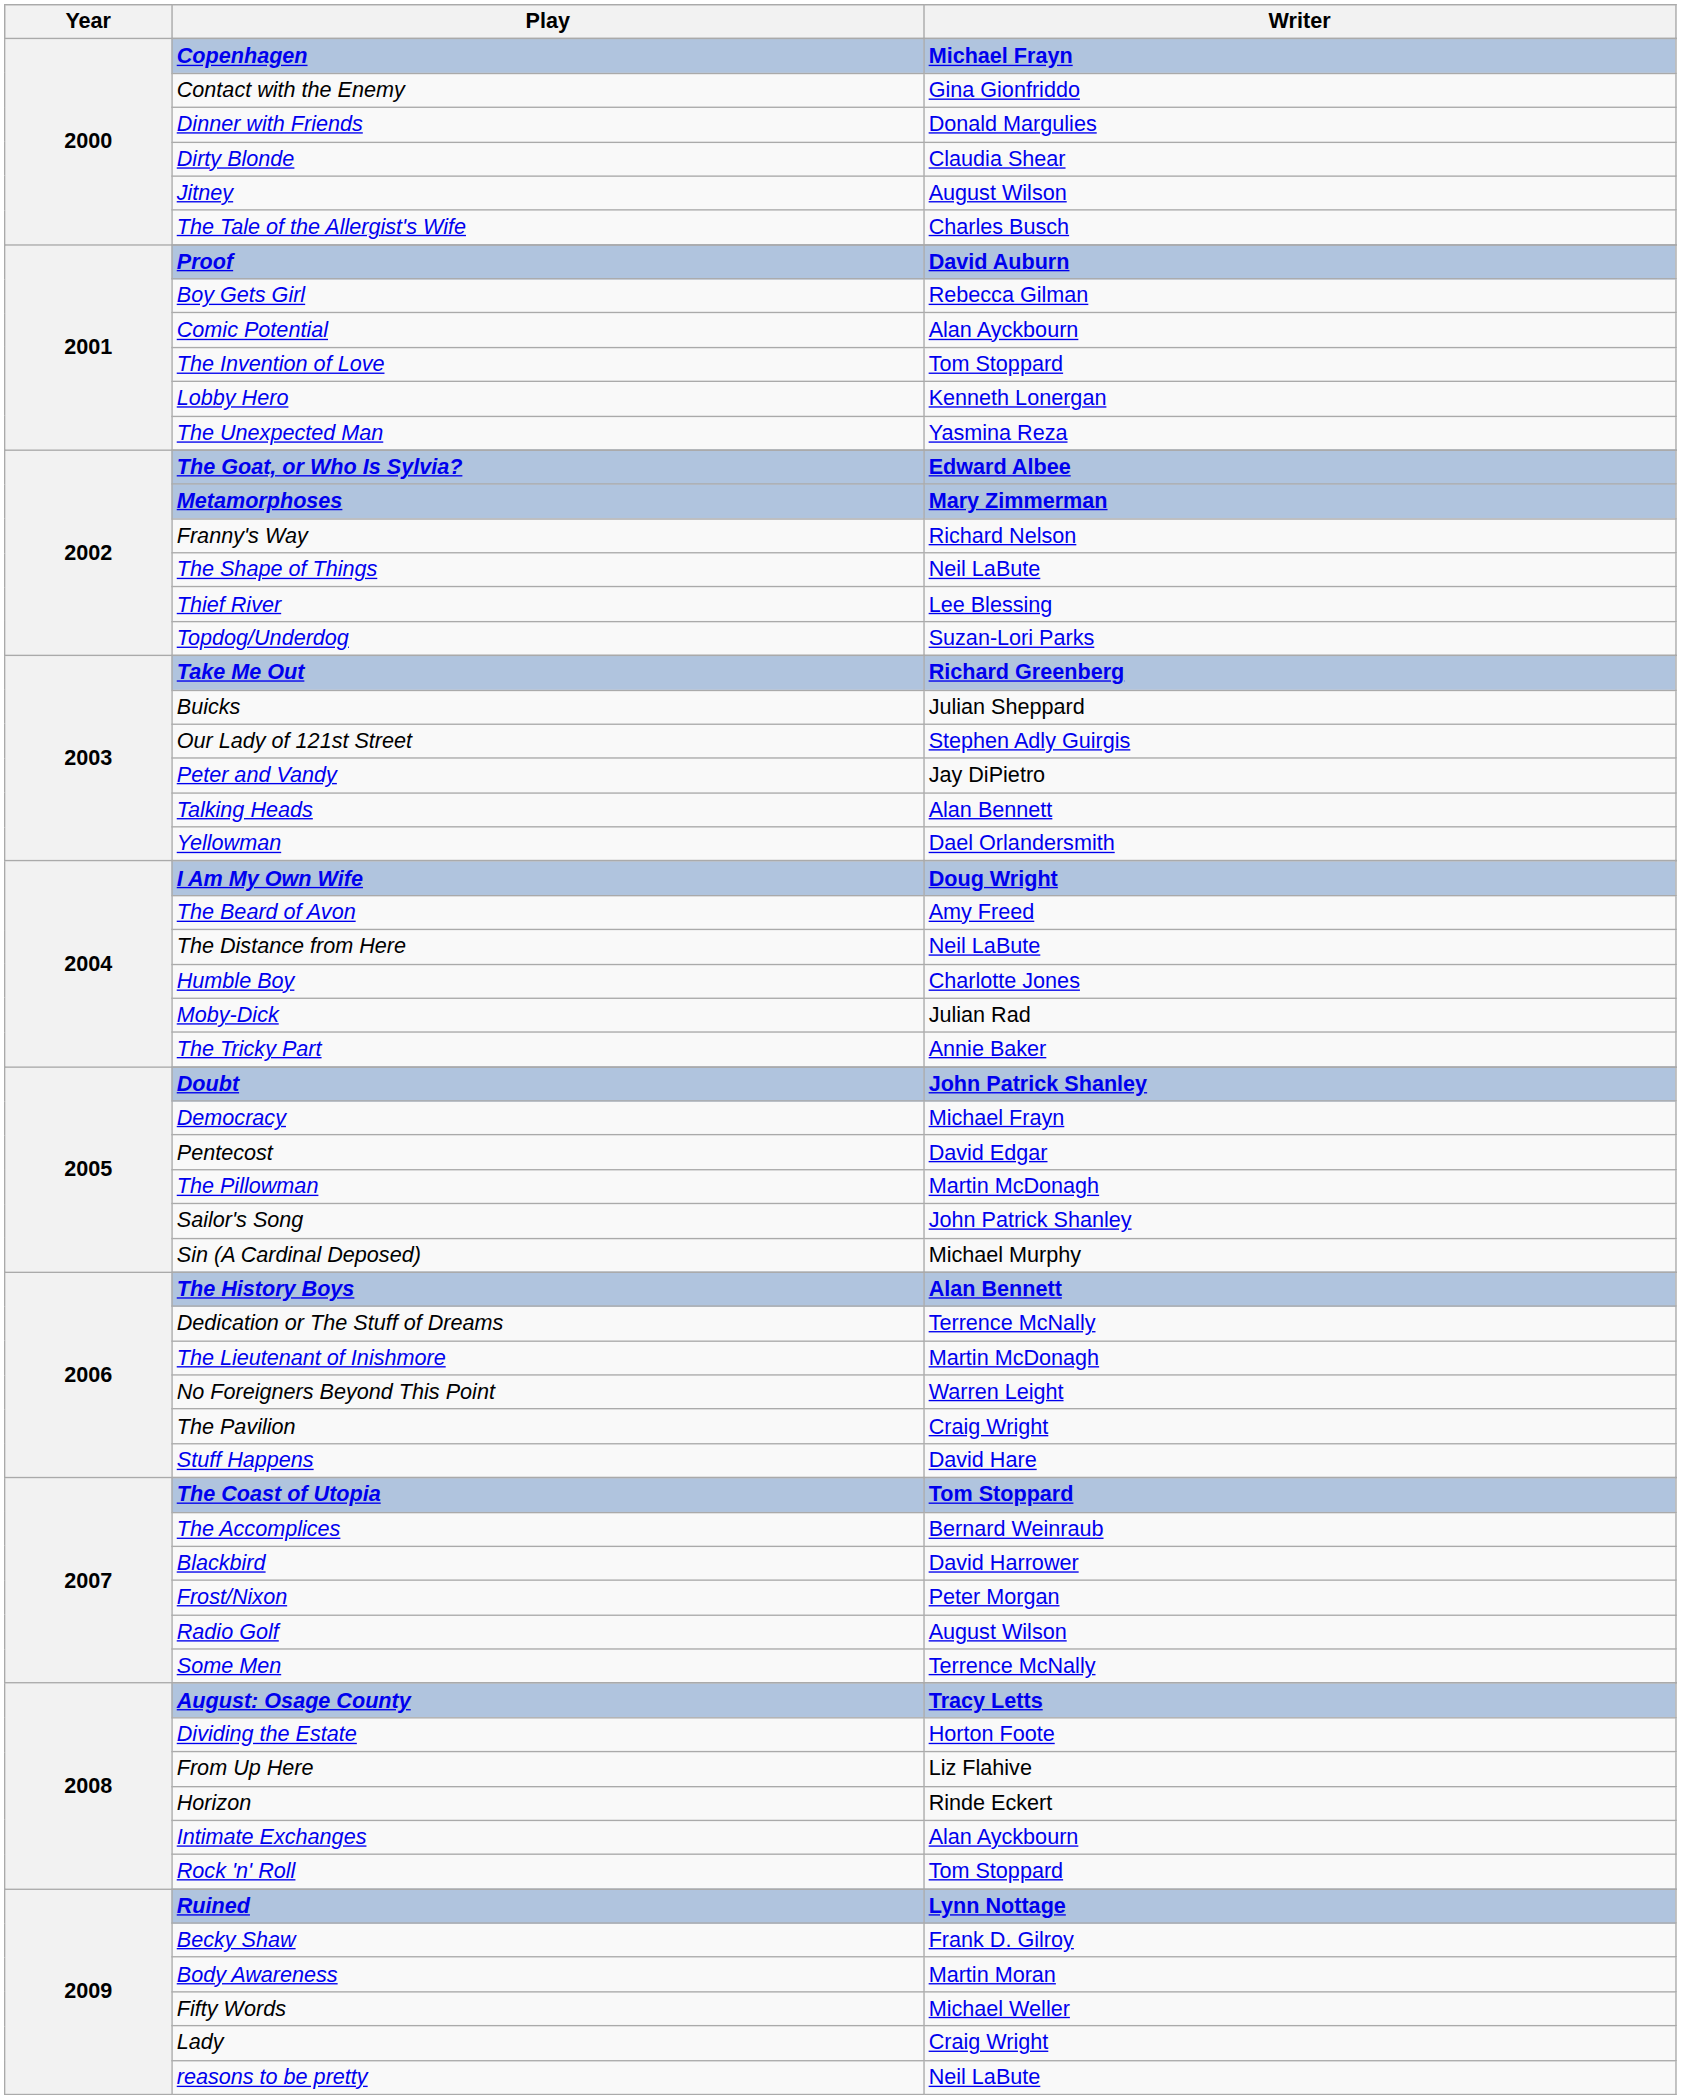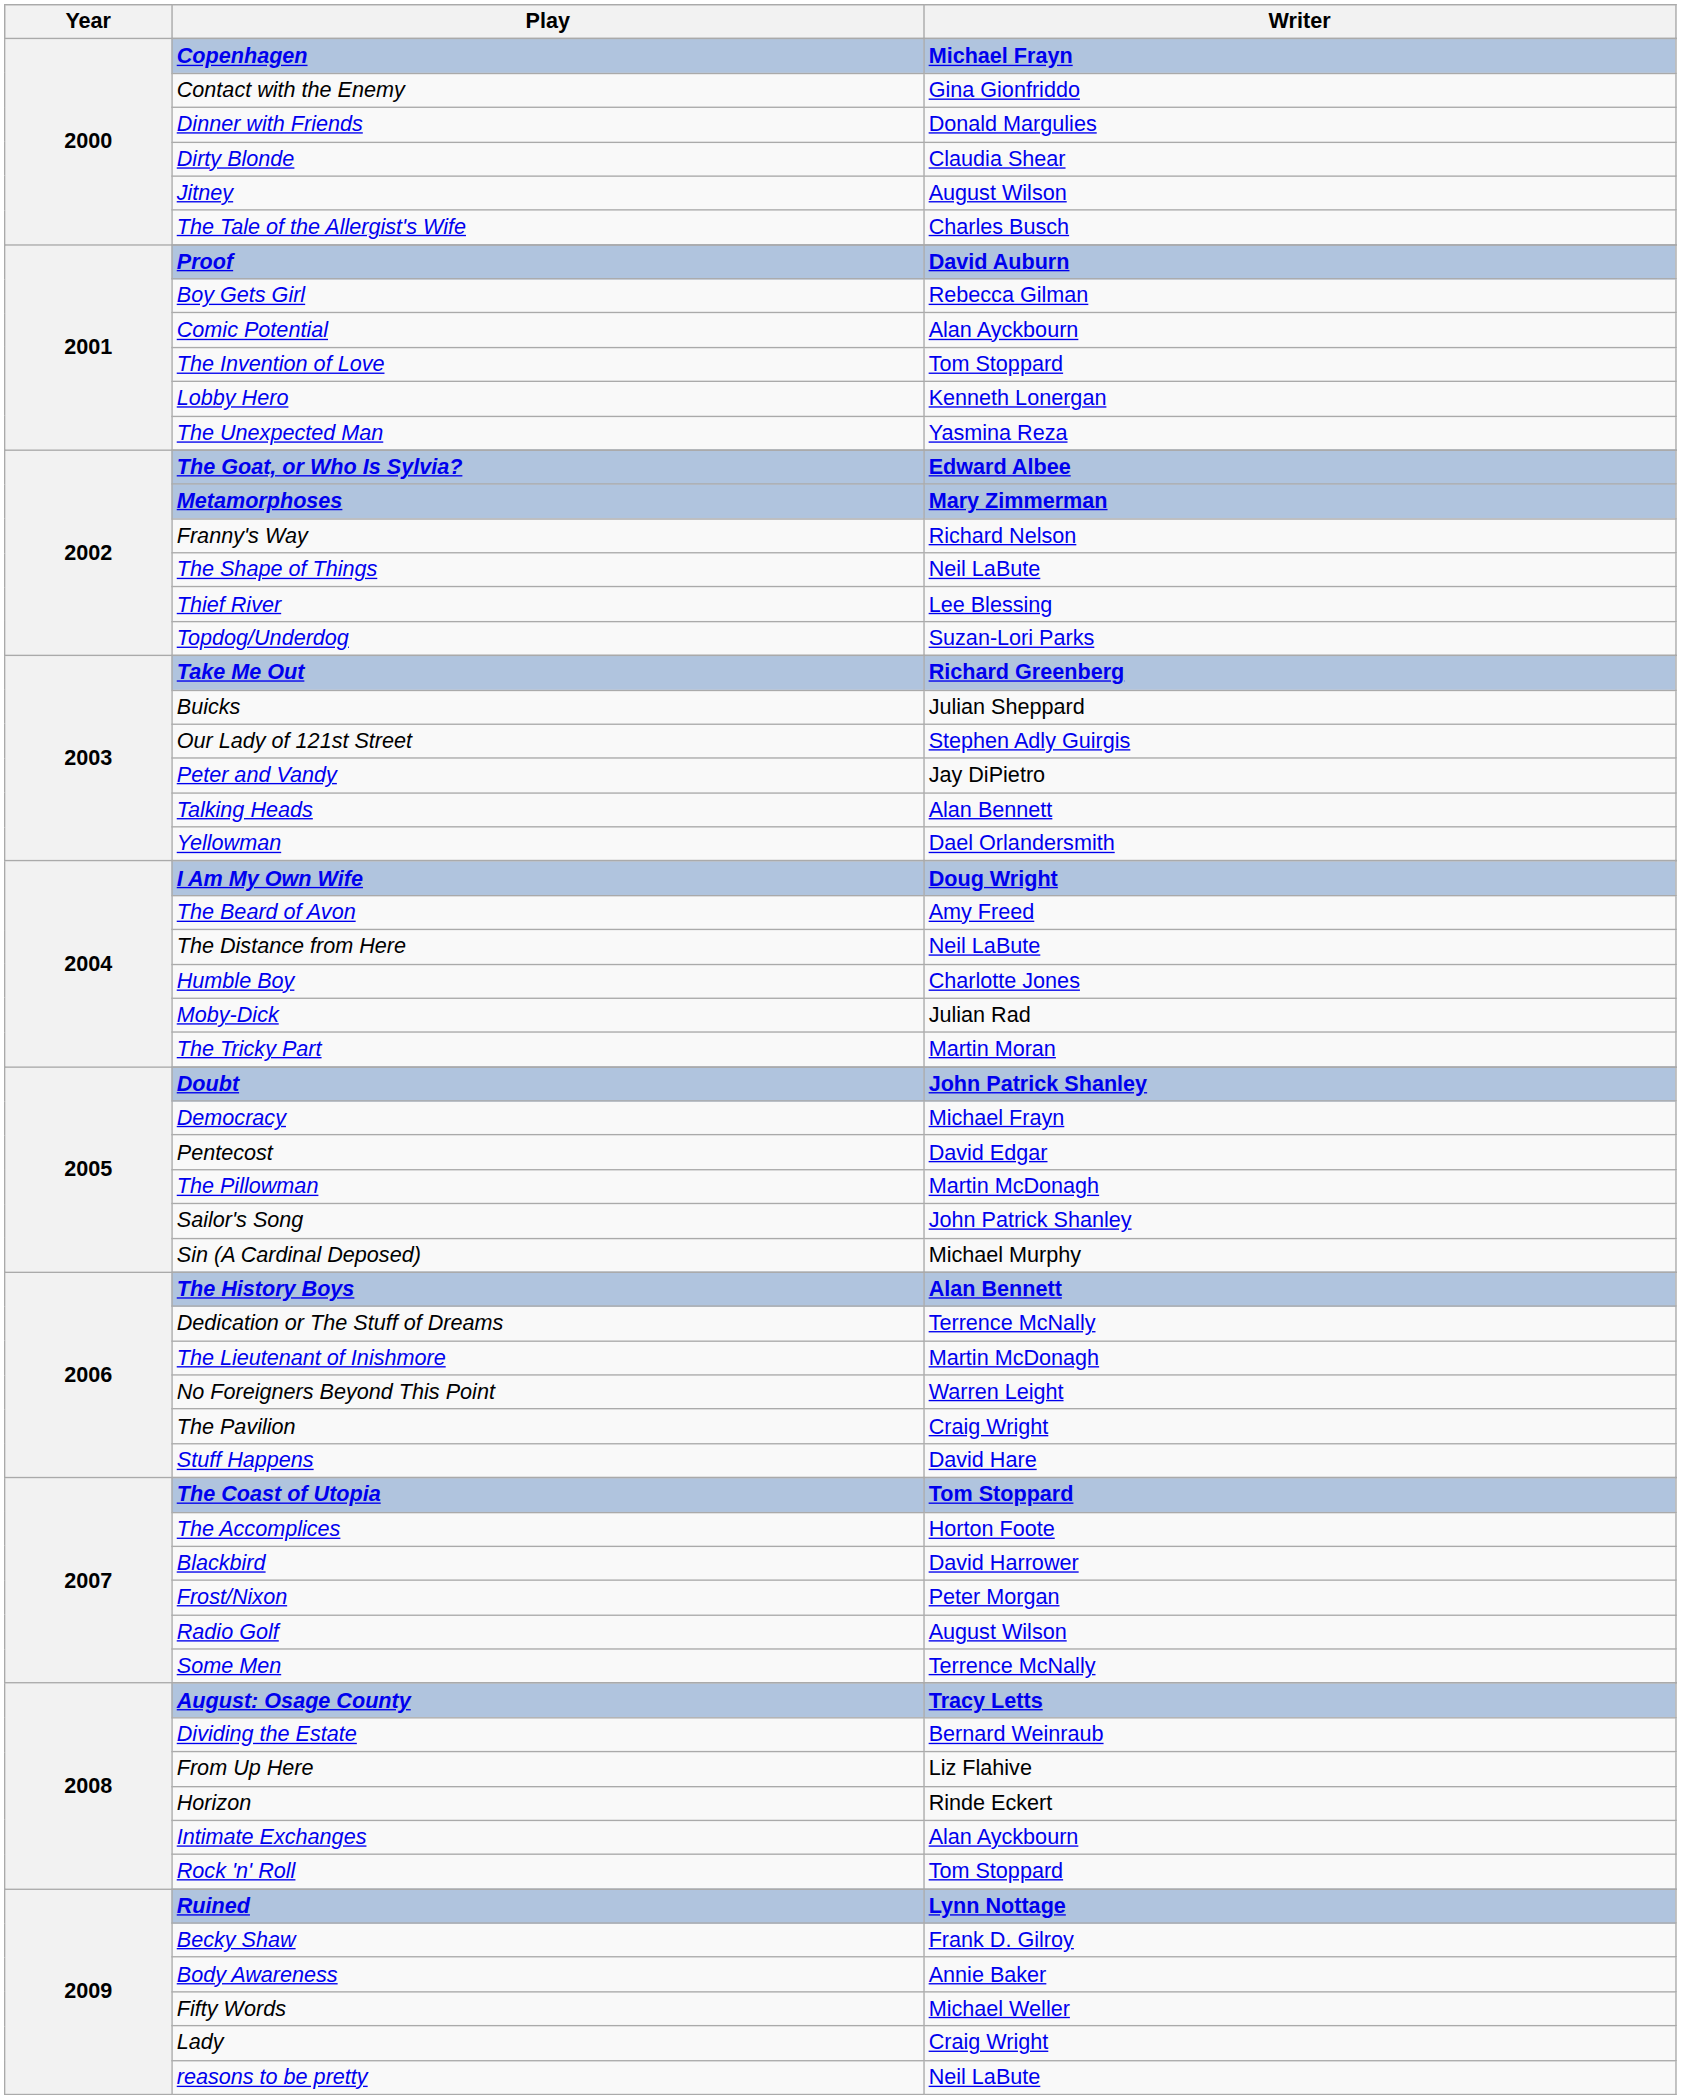 <table class="wikitable" style="width:98%;">
 <tr style="background:#bebebe;">
 <th style="width:10%;">Year</th>
 <th style="width:45%;">Play</th>
 <th style="width:45%;">Writer</th>
 </tr>
 <tr>
 <th rowspan="7">2000</th>
 </tr>
 <tr style="background:#B0C4DE">
 <td><strong><em><a href='#'>Copenhagen</a></em></strong></td>
 <td><strong><a href='#'>Michael Frayn</a> </strong></td>
 </tr>
 <tr>
 <td><em>Contact with the Enemy</em></td>
 <td><a href='#'>Gina Gionfriddo</a></td>
 </tr>
 <tr>
 <td><em><a href='#'>Dinner with Friends</a></em></td>
 <td><a href='#'>Donald Margulies</a></td>
 </tr>
 <tr>
 <td><em><a href='#'>Dirty Blonde</a></em></td>
 <td><a href='#'>Claudia Shear</a></td>
 </tr>
 <tr>
 <td><em><a href='#'>Jitney</a></em></td>
 <td><a href='#'>August Wilson</a></td>
 </tr>
 <tr>
 <td><em><a href='#'>The Tale of the Allergist's Wife</a></em></td>
 <td><a href='#'>Charles Busch</a></td>
 </tr>
 <tr>
 <th rowspan="7">2001</th>
 </tr>
 <tr style="background:#B0C4DE">
 <td><strong><em><a href='#'>Proof</a></em></strong></td>
 <td><strong><a href='#'>David Auburn</a> </strong></td>
 </tr>
 <tr>
 <td><em><a href='#'>Boy Gets Girl</a></em></td>
 <td><a href='#'>Rebecca Gilman</a></td>
 </tr>
 <tr>
 <td><em><a href='#'>Comic Potential</a></em></td>
 <td><a href='#'>Alan Ayckbourn</a></td>
 </tr>
 <tr>
 <td><em><a href='#'>The Invention of Love</a></em></td>
 <td><a href='#'>Tom Stoppard</a></td>
 </tr>
 <tr>
 <td><em><a href='#'>Lobby Hero</a></em></td>
 <td><a href='#'>Kenneth Lonergan</a></td>
 </tr>
 <tr>
 <td><em><a href='#'>The Unexpected Man</a></em></td>
 <td><a href='#'>Yasmina Reza</a></td>
 </tr>
 <tr>
 <th rowspan="7">2002</th>
 </tr>
 <tr style="background:#B0C4DE">
 <td><strong><em><a href='#'>The Goat, or Who Is Sylvia?</a></em></strong></td>
 <td><strong><a href='#'>Edward Albee</a> </strong></td>
 </tr>
 <tr style="background:#B0C4DE">
 <td><strong><em><a href='#'>Metamorphoses</a></em></strong></td>
 <td><strong><a href='#'>Mary Zimmerman</a> </strong></td>
 </tr>
 <tr>
 <td><em>Franny's Way</em></td>
 <td><a href='#'>Richard Nelson</a></td>
 </tr>
 <tr>
 <td><em><a href='#'>The Shape of Things</a></em></td>
 <td><a href='#'>Neil LaBute</a></td>
 </tr>
 <tr>
 <td><em><a href='#'>Thief River</a></em></td>
 <td><a href='#'>Lee Blessing</a></td>
 </tr>
 <tr>
 <td><em><a href='#'>Topdog/Underdog</a></em></td>
 <td><a href='#'>Suzan-Lori Parks</a></td>
 </tr>
 <tr>
 <th rowspan="7">2003</th>
 </tr>
 <tr style="background:#B0C4DE">
 <td><strong><em><a href='#'>Take Me Out</a></em></strong></td>
 <td><strong><a href='#'>Richard Greenberg</a> </strong></td>
 </tr>
 <tr>
 <td><em>Buicks</em></td>
 <td>Julian Sheppard</td>
 </tr>
 <tr>
 <td><em>Our Lady of 121st Street</em></td>
 <td><a href='#'>Stephen Adly Guirgis</a></td>
 </tr>
 <tr>
 <td><em><a href='#'>Peter and Vandy</a></em></td>
 <td>Jay DiPietro</td>
 </tr>
 <tr>
 <td><em><a href='#'>Talking Heads</a></em></td>
 <td><a href='#'>Alan Bennett</a></td>
 </tr>
 <tr>
 <td><em><a href='#'>Yellowman</a></em></td>
 <td><a href='#'>Dael Orlandersmith</a></td>
 </tr>
 <tr>
 <th rowspan="7">2004</th>
 </tr>
 <tr style="background:#B0C4DE">
 <td><strong><em><a href='#'>I Am My Own Wife</a></em></strong></td>
 <td><strong><a href='#'>Doug Wright</a> </strong></td>
 </tr>
 <tr>
 <td><em><a href='#'>The Beard of Avon</a></em></td>
 <td><a href='#'>Amy Freed</a></td>
 </tr>
 <tr>
 <td><em>The Distance from Here</em></td>
 <td><a href='#'>Neil LaBute</a></td>
 </tr>
 <tr>
 <td><em><a href='#'>Humble Boy</a></em></td>
 <td><a href='#'>Charlotte Jones</a></td>
 </tr>
 <tr>
 <td><em><a href='#'>Moby-Dick</a></em></td>
 <td>Julian Rad</td>
 </tr>
 <tr>
 <td><em><a href='#'>The Tricky Part</a></em></td>
-<td><a href='#'>Annie Baker</a></td>
+<td><a href='#'>Martin Moran</a></td>
 </tr>
 <tr>
 <th rowspan="7">2005</th>
 </tr>
 <tr style="background:#B0C4DE">
 <td><strong><em><a href='#'>Doubt</a></em></strong></td>
 <td><strong><a href='#'>John Patrick Shanley</a> </strong></td>
 </tr>
 <tr>
 <td><em><a href='#'>Democracy</a></em></td>
 <td><a href='#'>Michael Frayn</a></td>
 </tr>
 <tr>
 <td><em>Pentecost</em></td>
 <td><a href='#'>David Edgar</a></td>
 </tr>
 <tr>
 <td><em><a href='#'>The Pillowman</a></em></td>
 <td><a href='#'>Martin McDonagh</a></td>
 </tr>
 <tr>
 <td><em>Sailor's Song</em></td>
 <td><a href='#'>John Patrick Shanley</a></td>
 </tr>
 <tr>
 <td><em>Sin (A Cardinal Deposed)</em></td>
 <td>Michael Murphy</td>
 </tr>
 <tr>
 <th rowspan="7">2006</th>
 </tr>
 <tr style="background:#B0C4DE">
 <td><strong><em><a href='#'>The History Boys</a></em></strong></td>
 <td><strong><a href='#'>Alan Bennett</a> </strong></td>
 </tr>
 <tr>
 <td><em>Dedication or The Stuff of Dreams</em></td>
 <td><a href='#'>Terrence McNally</a></td>
 </tr>
 <tr>
 <td><em><a href='#'>The Lieutenant of Inishmore</a></em></td>
 <td><a href='#'>Martin McDonagh</a></td>
 </tr>
 <tr>
 <td><em>No Foreigners Beyond This Point</em></td>
 <td><a href='#'>Warren Leight</a></td>
 </tr>
 <tr>
 <td><em>The Pavilion</em></td>
 <td><a href='#'>Craig Wright</a></td>
 </tr>
 <tr>
 <td><em><a href='#'>Stuff Happens</a></em></td>
 <td><a href='#'>David Hare</a></td>
 </tr>
 <tr>
 <th rowspan="7">2007</th>
 </tr>
 <tr style="background:#B0C4DE">
 <td><strong><em><a href='#'>The Coast of Utopia</a></em></strong></td>
 <td><strong><a href='#'>Tom Stoppard</a> </strong></td>
 </tr>
 <tr>
 <td><em><a href='#'>The Accomplices</a></em></td>
-<td><a href='#'>Bernard Weinraub</a></td>
+<td><a href='#'>Horton Foote</a></td>
 </tr>
 <tr>
 <td><em><a href='#'>Blackbird</a></em></td>
 <td><a href='#'>David Harrower</a></td>
 </tr>
 <tr>
 <td><em><a href='#'>Frost/Nixon</a></em></td>
 <td><a href='#'>Peter Morgan</a></td>
 </tr>
 <tr>
 <td><em><a href='#'>Radio Golf</a></em></td>
 <td><a href='#'>August Wilson</a></td>
 </tr>
 <tr>
 <td><em><a href='#'>Some Men</a></em></td>
 <td><a href='#'>Terrence McNally</a></td>
 </tr>
 <tr>
 <th rowspan="7">2008</th>
 </tr>
 <tr style="background:#B0C4DE">
 <td><strong><em><a href='#'>August: Osage County</a></em></strong></td>
 <td><strong><a href='#'>Tracy Letts</a> </strong></td>
 </tr>
 <tr>
 <td><em><a href='#'>Dividing the Estate</a></em></td>
-<td><a href='#'>Horton Foote</a></td>
+<td><a href='#'>Bernard Weinraub</a></td>
 </tr>
 <tr>
 <td><em>From Up Here</em></td>
 <td>Liz Flahive</td>
 </tr>
 <tr>
 <td><em>Horizon</em></td>
 <td>Rinde Eckert</td>
 </tr>
 <tr>
 <td><em><a href='#'>Intimate Exchanges</a></em></td>
 <td><a href='#'>Alan Ayckbourn</a></td>
 </tr>
 <tr>
 <td><em><a href='#'>Rock 'n' Roll</a></em></td>
 <td><a href='#'>Tom Stoppard</a></td>
 </tr>
 <tr>
 <th rowspan="7">2009</th>
 </tr>
 <tr style="background:#B0C4DE">
 <td><strong><em><a href='#'>Ruined</a></em></strong></td>
 <td><strong><a href='#'>Lynn Nottage</a></strong></td>
 </tr>
 <tr>
 <td><em><a href='#'>Becky Shaw</a></em></td>
 <td><a href='#'>Frank D. Gilroy</a></td>
 </tr>
 <tr>
 <td><em><a href='#'>Body Awareness</a></em></td>
-<td><a href='#'>Martin Moran</a></td>
+<td><a href='#'>Annie Baker</a></td>
 </tr>
 <tr>
 <td><em>Fifty Words</em></td>
 <td><a href='#'>Michael Weller</a></td>
 </tr>
 <tr>
 <td><em>Lady</em></td>
 <td><a href='#'>Craig Wright</a></td>
 </tr>
 <tr>
 <td><em><a href='#'>reasons to be pretty</a></em></td>
 <td><a href='#'>Neil LaBute</a></td>
 </tr>
 </table>
